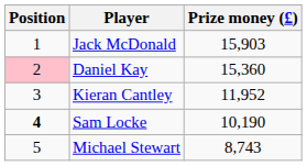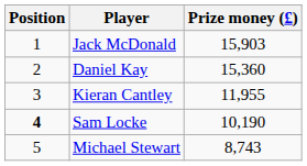 <table class=wikitable>
 <tr>
 <th>Position</th>
 <th>Player</th>
 <th>Prize money (<a href='#'>£</a>)</th>
 </tr>
 <tr>
 <td align=center>1</td>
 <td> <a href='#'>Jack McDonald</a></td>
 <td align=center>15,903</td>
 </tr>
 <tr>
-<td align=center style="background: pink;">2</td>
+<td align=center>2</td>
 <td> <a href='#'>Daniel Kay</a></td>
 <td align=center>15,360</td>
 </tr>
 <tr>
 <td align=center>3</td>
 <td> <a href='#'>Kieran Cantley</a></td>
-<td align=center>11,952</td>
+<td align=center>11,955</td>
 </tr>
 <tr>
 <td align=center><strong>4</strong></td>
 <td> <a href='#'>Sam Locke</a></td>
 <td align=center>10,190</td>
 </tr>
 <tr>
 <td align=center>5</td>
 <td> <a href='#'>Michael Stewart</a></td>
 <td align=center>8,743</td>
 </tr>
 </table>
